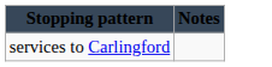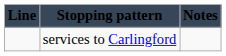 <table class="wikitable">
 <tr>
+<th style="background:#374759"><span>Line</span></th>
 <th style="background:#374759"><span>Stopping pattern</span></th>
 <th style="background:#374759"><span>Notes</span></th>
 </tr>
 <tr>
+<td></td>
 <td>services to <a href='#'>Carlingford</a></td>
 <td></td>
 </tr>
 </table>
